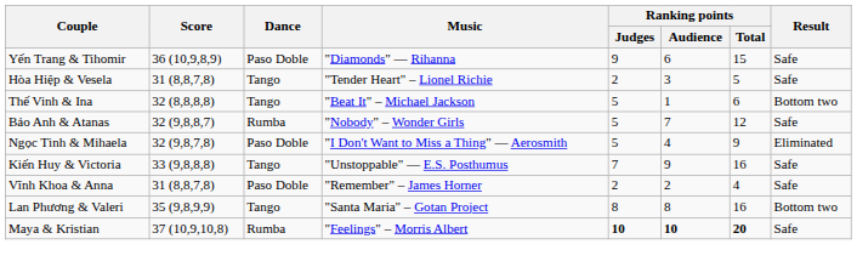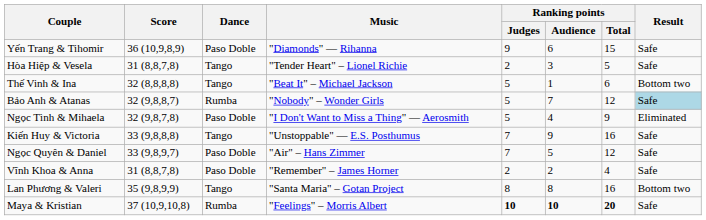 <table class="wikitable" style="width:80%;">
 <tr>
 <th rowspan=2>Couple</th>
 <th rowspan=2>Score</th>
 <th rowspan=2>Dance</th>
 <th rowspan=2>Music</th>
 <th colspan=3>Ranking points</th>
 <th rowspan=2>Result</th>
 </tr>
 <tr>
 <th>Judges</th>
 <th>Audience</th>
 <th>Total</th>
 </tr>
 <tr>
 <td>Yến Trang & Tihomir</td>
 <td>36 (10,9,8,9)</td>
 <td>Paso Doble</td>
 <td>"<a href='#'>Diamonds</a>" — <a href='#'>Rihanna</a></td>
 <td>9</td>
 <td>6</td>
 <td>15</td>
 <td>Safe</td>
 </tr>
 <tr>
 <td>Hòa Hiệp & Vesela</td>
 <td>31 (8,8,7,8)</td>
 <td>Tango</td>
 <td>"Tender Heart" – <a href='#'>Lionel Richie</a></td>
 <td>2</td>
 <td>3</td>
 <td>5</td>
 <td>Safe</td>
 </tr>
 <tr>
 <td>Thế Vinh & Ina</td>
 <td>32 (8,8,8,8)</td>
 <td>Tango</td>
 <td>"<a href='#'>Beat It</a>" – <a href='#'>Michael Jackson</a></td>
 <td>5</td>
 <td>1</td>
 <td>6</td>
 <td>Bottom two</td>
 </tr>
 <tr>
 <td>Bảo Anh & Atanas</td>
 <td>32 (9,8,8,7)</td>
 <td>Rumba</td>
 <td>"<a href='#'>Nobody</a>" – <a href='#'>Wonder Girls</a></td>
 <td>5</td>
 <td>7</td>
 <td>12</td>
-<td>Safe</td>
+<td style="background: lightblue;">Safe</td>
 </tr>
 <tr>
 <td>Ngọc Tình & Mihaela</td>
 <td>32 (9,8,7,8)</td>
 <td>Paso Doble</td>
 <td>"<a href='#'>I Don't Want to Miss a Thing</a>" — <a href='#'>Aerosmith</a></td>
 <td>5</td>
 <td>4</td>
 <td>9</td>
 <td>Eliminated</td>
 </tr>
 <tr>
 <td>Kiến Huy & Victoria</td>
 <td>33 (9,8,8,8)</td>
 <td>Tango</td>
 <td>"Unstoppable" — <a href='#'>E.S. Posthumus</a></td>
 <td>7</td>
 <td>9</td>
 <td>16</td>
+<td>Safe</td>
+</tr>
+<tr>
+<td>Ngọc Quyên & Daniel</td>
+<td>33 (9,8,9,7)</td>
+<td>Paso Doble</td>
+<td>"Air" – <a href='#'>Hans Zimmer</a></td>
+<td>7</td>
+<td>5</td>
+<td>12</td>
 <td>Safe</td>
 </tr>
 <tr>
 <td>Vĩnh Khoa & Anna</td>
 <td>31 (8,8,7,8)</td>
 <td>Paso Doble</td>
 <td>"Remember" – <a href='#'>James Horner</a></td>
 <td>2</td>
 <td>2</td>
 <td>4</td>
 <td>Safe</td>
 </tr>
 <tr>
 <td>Lan Phương & Valeri</td>
 <td>35 (9,8,9,9)</td>
 <td>Tango</td>
 <td>"Santa Maria" – <a href='#'>Gotan Project</a></td>
 <td>8</td>
 <td>8</td>
 <td>16</td>
 <td>Bottom two</td>
 </tr>
 <tr>
 <td>Maya & Kristian</td>
 <td>37 (10,9,10,8)</td>
 <td>Rumba</td>
 <td>"<a href='#'>Feelings</a>" – <a href='#'>Morris Albert</a></td>
 <td><strong>10</strong></td>
 <td><strong>10</strong></td>
 <td><strong>20</strong></td>
 <td>Safe</td>
 </tr>
 </table>
